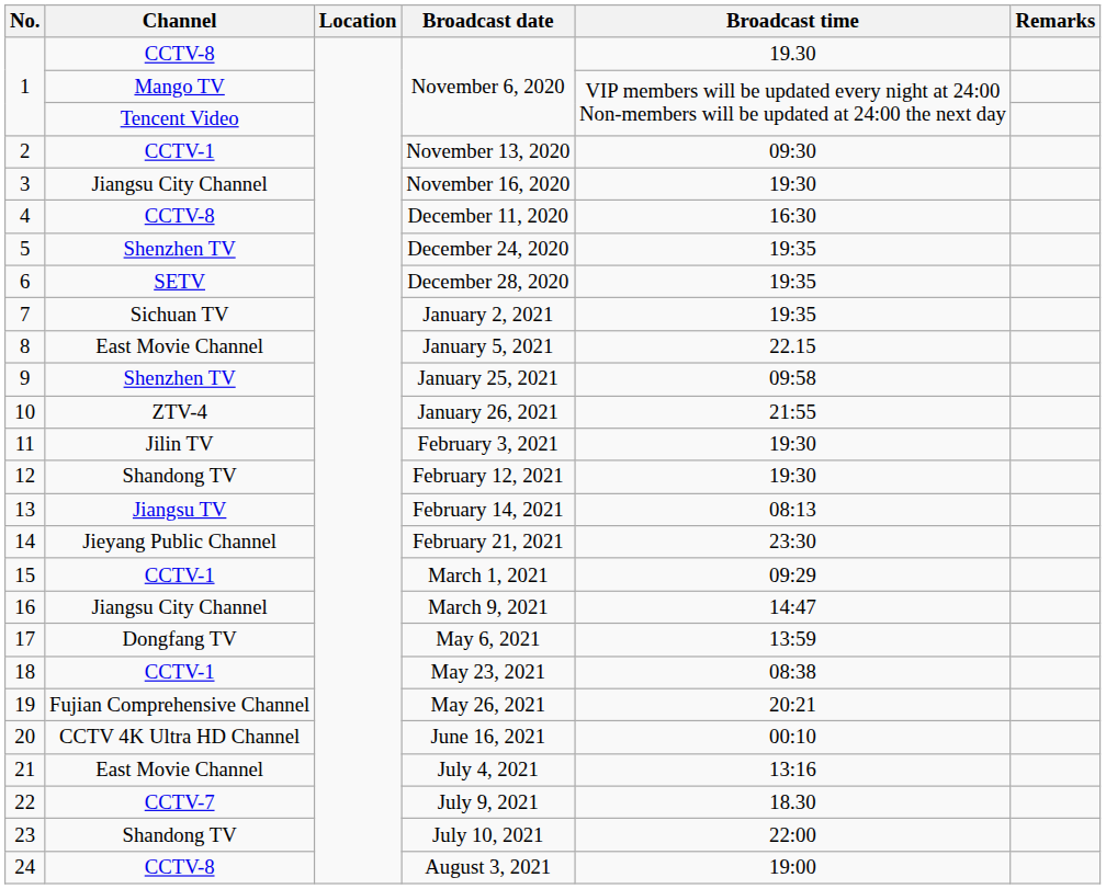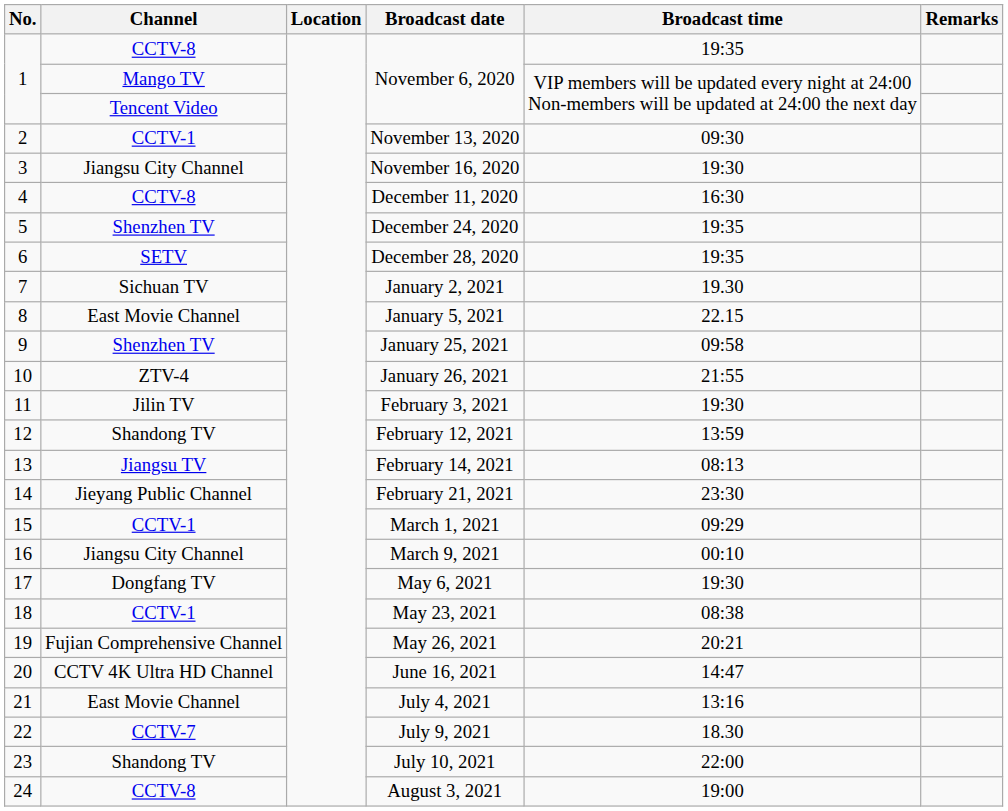 <table class="wikitable" style="text-align:center">
 <tr>
 <th>No.</th>
 <th>Channel</th>
 <th>Location</th>
 <th>Broadcast date</th>
 <th>Broadcast time</th>
 <th>Remarks</th>
 </tr>
 <tr>
 <td rowspan="3">1</td>
 <td><a href='#'>CCTV-8</a></td>
 <td rowspan="26"></td>
 <td rowspan="3">November 6, 2020</td>
-<td>19.30</td>
+<td>19:35</td>
 <td></td>
 </tr>
 <tr>
 <td><a href='#'>Mango TV</a></td>
 <td rowspan="2">VIP members will be updated every night at 24:00<br>Non-members will be updated at 24:00 the next day</td>
 <td></td>
 </tr>
 <tr>
 <td><a href='#'>Tencent Video</a></td>
 <td></td>
 </tr>
 <tr>
 <td>2</td>
 <td><a href='#'>CCTV-1</a></td>
 <td>November 13, 2020</td>
 <td>09:30</td>
 <td></td>
 </tr>
 <tr>
 <td>3</td>
 <td>Jiangsu City Channel</td>
 <td>November 16, 2020</td>
 <td>19:30</td>
 <td></td>
 </tr>
 <tr>
 <td>4</td>
 <td><a href='#'>CCTV-8</a></td>
 <td>December 11, 2020</td>
 <td>16:30</td>
 <td></td>
 </tr>
 <tr>
 <td>5</td>
 <td><a href='#'>Shenzhen TV</a></td>
 <td>December 24, 2020</td>
 <td>19:35</td>
 <td></td>
 </tr>
 <tr>
 <td>6</td>
 <td><a href='#'>SETV</a></td>
 <td>December 28, 2020</td>
 <td>19:35</td>
 <td></td>
 </tr>
 <tr>
 <td>7</td>
 <td>Sichuan TV</td>
 <td>January 2, 2021</td>
-<td>19:35</td>
+<td>19.30</td>
 <td></td>
 </tr>
 <tr>
 <td>8</td>
 <td>East Movie Channel</td>
 <td>January 5, 2021</td>
 <td>22.15</td>
 <td></td>
 </tr>
 <tr>
 <td>9</td>
 <td><a href='#'>Shenzhen TV</a></td>
 <td>January 25, 2021</td>
 <td>09:58</td>
 <td></td>
 </tr>
 <tr>
 <td>10</td>
 <td>ZTV-4</td>
 <td>January 26, 2021</td>
 <td>21:55</td>
 <td></td>
 </tr>
 <tr>
 <td>11</td>
 <td>Jilin TV</td>
 <td>February 3, 2021</td>
 <td>19:30</td>
 <td></td>
 </tr>
 <tr>
 <td>12</td>
 <td>Shandong TV</td>
 <td>February 12, 2021</td>
-<td>19:30</td>
+<td>13:59</td>
 <td></td>
 </tr>
 <tr>
 <td>13</td>
 <td><a href='#'>Jiangsu TV</a></td>
 <td>February 14, 2021</td>
 <td>08:13</td>
 <td></td>
 </tr>
 <tr>
 <td>14</td>
 <td>Jieyang Public Channel</td>
 <td>February 21, 2021</td>
 <td>23:30</td>
 <td></td>
 </tr>
 <tr>
 <td>15</td>
 <td><a href='#'>CCTV-1</a></td>
 <td>March 1, 2021</td>
 <td>09:29</td>
 <td></td>
 </tr>
 <tr>
 <td>16</td>
 <td>Jiangsu City Channel</td>
 <td>March 9, 2021</td>
-<td>14:47</td>
+<td>00:10</td>
 <td></td>
 </tr>
 <tr>
 <td>17</td>
 <td>Dongfang TV</td>
 <td>May 6, 2021</td>
-<td>13:59</td>
+<td>19:30</td>
 <td></td>
 </tr>
 <tr>
 <td>18</td>
 <td><a href='#'>CCTV-1</a></td>
 <td>May 23, 2021</td>
 <td>08:38</td>
 <td></td>
 </tr>
 <tr>
 <td>19</td>
 <td>Fujian Comprehensive Channel</td>
 <td>May 26, 2021</td>
 <td>20:21</td>
 <td></td>
 </tr>
 <tr>
 <td>20</td>
 <td>CCTV 4K Ultra HD Channel</td>
 <td>June 16, 2021</td>
-<td>00:10</td>
+<td>14:47</td>
 <td></td>
 </tr>
 <tr>
 <td>21</td>
 <td>East Movie Channel</td>
 <td>July 4, 2021</td>
 <td>13:16</td>
 <td></td>
 </tr>
 <tr>
 <td>22</td>
 <td><a href='#'>CCTV-7</a></td>
 <td>July 9, 2021</td>
 <td>18.30</td>
 <td></td>
 </tr>
 <tr>
 <td>23</td>
 <td>Shandong TV</td>
 <td>July 10, 2021</td>
 <td>22:00</td>
 <td></td>
 </tr>
 <tr>
 <td>24</td>
 <td><a href='#'>CCTV-8</a></td>
 <td>August 3, 2021</td>
 <td>19:00</td>
 <td></td>
 </tr>
 </table>
